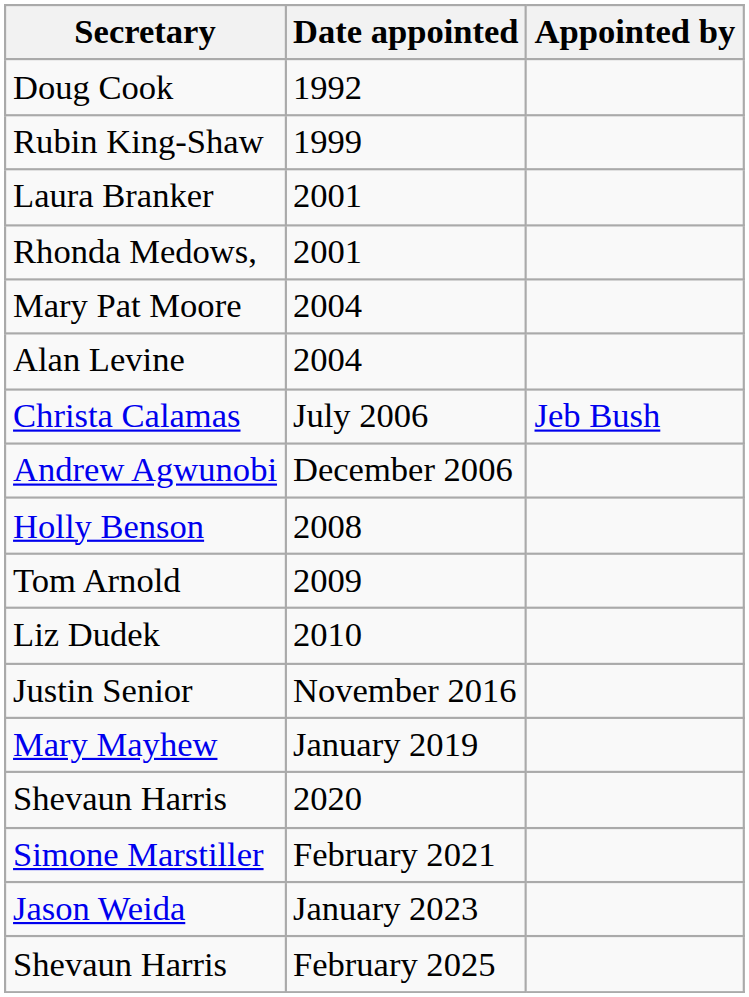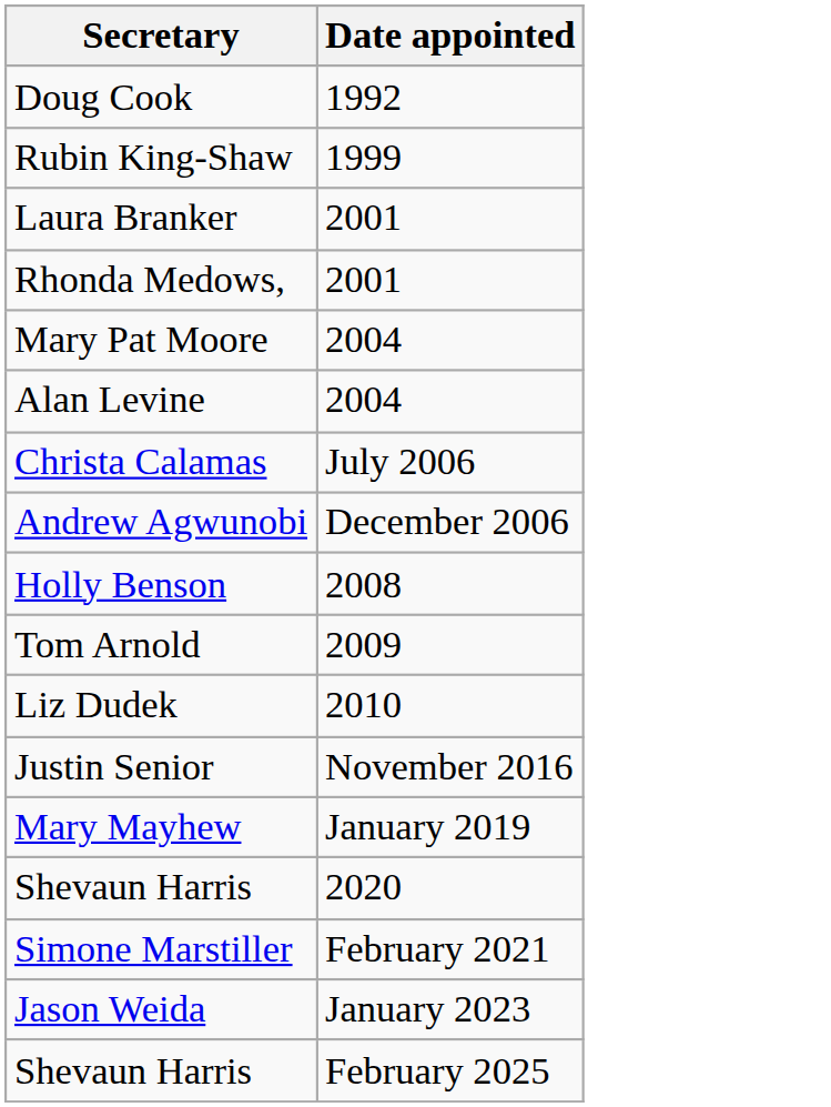 <table class="wikitable">
 <tr>
 <th>Secretary</th>
 <th>Date appointed</th>
-<th>Appointed by</th>
 </tr>
 <tr>
 <td>Doug Cook</td>
 <td>1992</td>
-<td></td>
 </tr>
 <tr>
 <td>Rubin King-Shaw</td>
 <td>1999</td>
-<td></td>
 </tr>
 <tr>
 <td>Laura Branker</td>
 <td>2001</td>
-<td></td>
 </tr>
 <tr>
 <td>Rhonda Medows,</td>
 <td>2001</td>
-<td></td>
 </tr>
 <tr>
 <td>Mary Pat Moore</td>
 <td>2004</td>
-<td></td>
 </tr>
 <tr>
 <td>Alan Levine</td>
 <td>2004</td>
-<td></td>
 </tr>
 <tr>
 <td><a href='#'>Christa Calamas</a></td>
 <td>July 2006</td>
-<td><a href='#'>Jeb Bush</a></td>
 </tr>
 <tr>
 <td><a href='#'>Andrew Agwunobi</a></td>
 <td>December 2006</td>
-<td></td>
 </tr>
 <tr>
 <td><a href='#'>Holly Benson</a></td>
 <td>2008</td>
-<td></td>
 </tr>
 <tr>
 <td>Tom Arnold</td>
 <td>2009</td>
-<td></td>
 </tr>
 <tr>
 <td>Liz Dudek</td>
 <td>2010</td>
-<td></td>
 </tr>
 <tr>
 <td>Justin Senior</td>
 <td>November 2016</td>
-<td></td>
 </tr>
 <tr>
 <td><a href='#'>Mary Mayhew</a></td>
 <td>January 2019</td>
-<td></td>
 </tr>
 <tr>
 <td>Shevaun Harris</td>
 <td>2020</td>
-<td></td>
 </tr>
 <tr>
 <td><a href='#'>Simone Marstiller</a></td>
 <td>February 2021</td>
-<td></td>
 </tr>
 <tr>
 <td><a href='#'>Jason Weida</a></td>
 <td>January 2023</td>
-<td></td>
 </tr>
 <tr>
 <td>Shevaun Harris</td>
 <td>February 2025</td>
-<td></td>
 </tr>
 </table>
